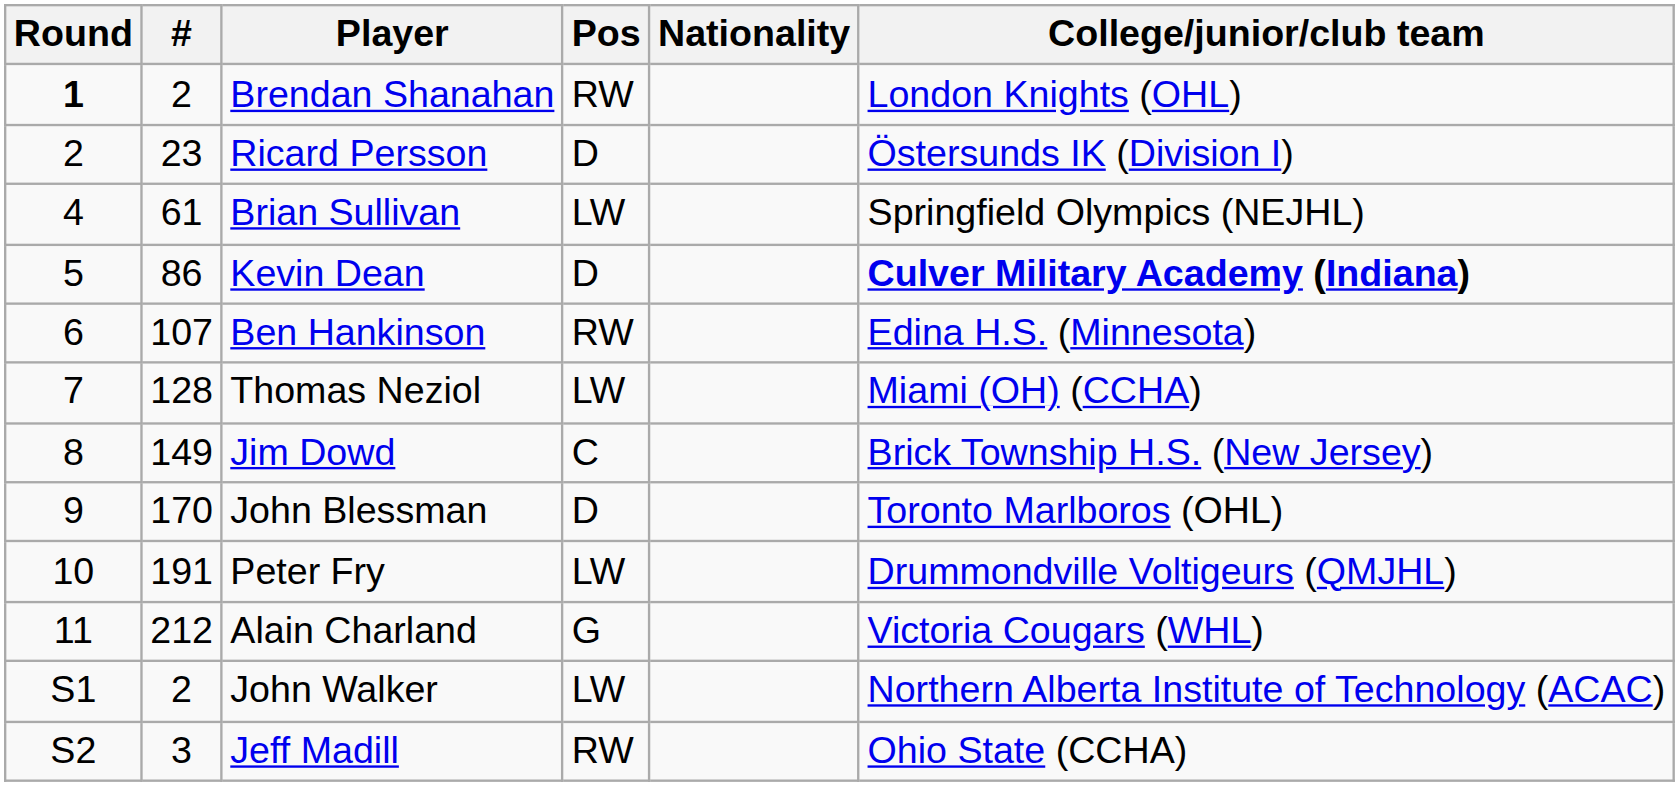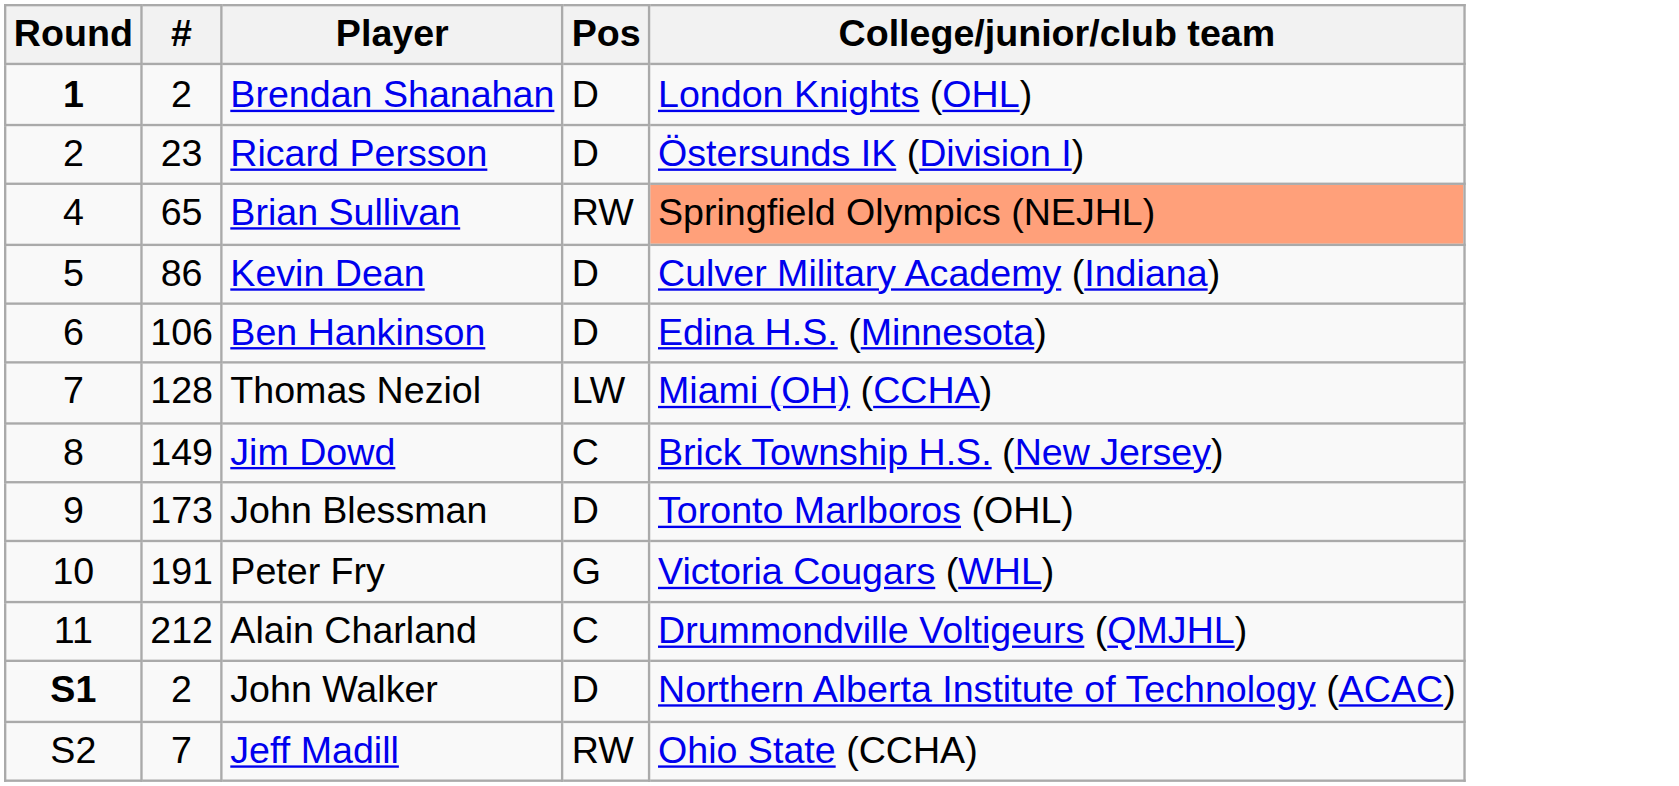 <table class="wikitable">
 <tr>
 <th>Round</th>
 <th>#</th>
 <th>Player</th>
 <th>Pos</th>
-<th>Nationality</th>
 <th>College/junior/club team</th>
 </tr>
 <tr>
 <td style="text-align:center;"><strong>1</strong></td>
 <td style="text-align:center;">2</td>
 <td><a href='#'>Brendan Shanahan</a></td>
-<td>RW</td>
-<td></td>
+<td>D</td>
 <td><a href='#'>London Knights</a> (<a href='#'>OHL</a>)</td>
 </tr>
 <tr>
 <td style="text-align:center;">2</td>
 <td style="text-align:center;">23</td>
 <td><a href='#'>Ricard Persson</a></td>
 <td>D</td>
-<td></td>
 <td><a href='#'>Östersunds IK</a> (<a href='#'>Division I</a>)</td>
 </tr>
 <tr>
 <td style="text-align:center;">4</td>
-<td style="text-align:center;">61</td>
+<td style="text-align:center;">65</td>
 <td><a href='#'>Brian Sullivan</a></td>
-<td>LW</td>
-<td></td>
-<td>Springfield Olympics (NEJHL)</td>
+<td>RW</td>
+<td style="background: lightsalmon;">Springfield Olympics (NEJHL)</td>
 </tr>
 <tr>
 <td style="text-align:center;">5</td>
 <td style="text-align:center;">86</td>
 <td><a href='#'>Kevin Dean</a></td>
 <td>D</td>
-<td></td>
-<td><strong><a href='#'>Culver Military Academy</a> (<a href='#'>Indiana</a>)</strong></td>
+<td><a href='#'>Culver Military Academy</a> (<a href='#'>Indiana</a>)</td>
 </tr>
 <tr>
 <td style="text-align:center;">6</td>
-<td style="text-align:center;">107</td>
+<td style="text-align:center;">106</td>
 <td><a href='#'>Ben Hankinson</a></td>
-<td>RW</td>
-<td></td>
+<td>D</td>
 <td><a href='#'>Edina H.S.</a> (<a href='#'>Minnesota</a>)</td>
 </tr>
 <tr>
 <td style="text-align:center;">7</td>
 <td style="text-align:center;">128</td>
 <td>Thomas Neziol</td>
 <td>LW</td>
-<td></td>
 <td><a href='#'>Miami (OH)</a> (<a href='#'>CCHA</a>)</td>
 </tr>
 <tr>
 <td style="text-align:center;">8</td>
 <td style="text-align:center;">149</td>
 <td><a href='#'>Jim Dowd</a></td>
 <td>C</td>
-<td></td>
 <td><a href='#'>Brick Township H.S.</a> (<a href='#'>New Jersey</a>)</td>
 </tr>
 <tr>
 <td style="text-align:center;">9</td>
-<td style="text-align:center;">170</td>
+<td style="text-align:center;">173</td>
 <td>John Blessman</td>
 <td>D</td>
-<td></td>
 <td><a href='#'>Toronto Marlboros</a> (OHL)</td>
 </tr>
 <tr>
 <td style="text-align:center;">10</td>
 <td style="text-align:center;">191</td>
 <td>Peter Fry</td>
-<td>LW</td>
-<td></td>
-<td><a href='#'>Drummondville Voltigeurs</a> (<a href='#'>QMJHL</a>)</td>
+<td>G</td>
+<td><a href='#'>Victoria Cougars</a> (<a href='#'>WHL</a>)</td>
 </tr>
 <tr>
 <td style="text-align:center;">11</td>
 <td style="text-align:center;">212</td>
 <td>Alain Charland</td>
-<td>G</td>
-<td></td>
-<td><a href='#'>Victoria Cougars</a> (<a href='#'>WHL</a>)</td>
+<td>C</td>
+<td><a href='#'>Drummondville Voltigeurs</a> (<a href='#'>QMJHL</a>)</td>
 </tr>
 <tr>
-<td style="text-align:center;">S1</td>
+<td style="text-align:center;"><strong>S1</strong></td>
 <td style="text-align:center;">2</td>
 <td>John Walker</td>
-<td>LW</td>
-<td></td>
+<td>D</td>
 <td><a href='#'>Northern Alberta Institute of Technology</a> (<a href='#'>ACAC</a>)</td>
 </tr>
 <tr>
 <td style="text-align:center;">S2</td>
-<td style="text-align:center;">3</td>
+<td style="text-align:center;">7</td>
 <td><a href='#'>Jeff Madill</a></td>
 <td>RW</td>
-<td></td>
 <td><a href='#'>Ohio State</a> (CCHA)</td>
 </tr>
 </table>
